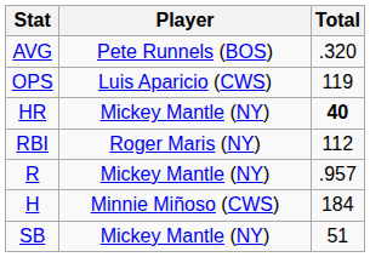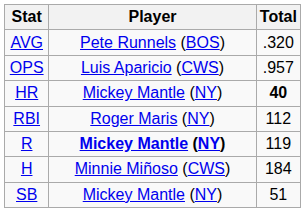 <table class="wikitable" style="text-align:center;">
 <tr>
 <th style="width:15%;">Stat</th>
 <th>Player</th>
 <th style="width:15%;">Total</th>
 </tr>
 <tr>
 <td><a href='#'>AVG</a></td>
 <td><a href='#'>Pete Runnels</a> (<a href='#'>BOS</a>)</td>
 <td>.320</td>
 </tr>
 <tr>
 <td><a href='#'>OPS</a></td>
 <td><a href='#'>Luis Aparicio</a> (<a href='#'>CWS</a>)</td>
-<td>119</td>
+<td>.957</td>
 </tr>
 <tr>
 <td><a href='#'>HR</a></td>
 <td><a href='#'>Mickey Mantle</a> (<a href='#'>NY</a>)</td>
 <td><strong>40</strong></td>
 </tr>
 <tr>
 <td><a href='#'>RBI</a></td>
 <td><a href='#'>Roger Maris</a> (<a href='#'>NY</a>)</td>
 <td>112</td>
 </tr>
 <tr>
 <td><a href='#'>R</a></td>
-<td><a href='#'>Mickey Mantle</a> (<a href='#'>NY</a>)</td>
-<td>.957</td>
+<td><strong><a href='#'>Mickey Mantle</a> (<a href='#'>NY</a>)</strong></td>
+<td>119</td>
 </tr>
 <tr>
 <td><a href='#'>H</a></td>
 <td><a href='#'>Minnie Miñoso</a> (<a href='#'>CWS</a>)</td>
 <td>184</td>
 </tr>
 <tr>
 <td><a href='#'>SB</a></td>
 <td><a href='#'>Mickey Mantle</a> (<a href='#'>NY</a>)</td>
 <td>51</td>
 </tr>
 </table>
